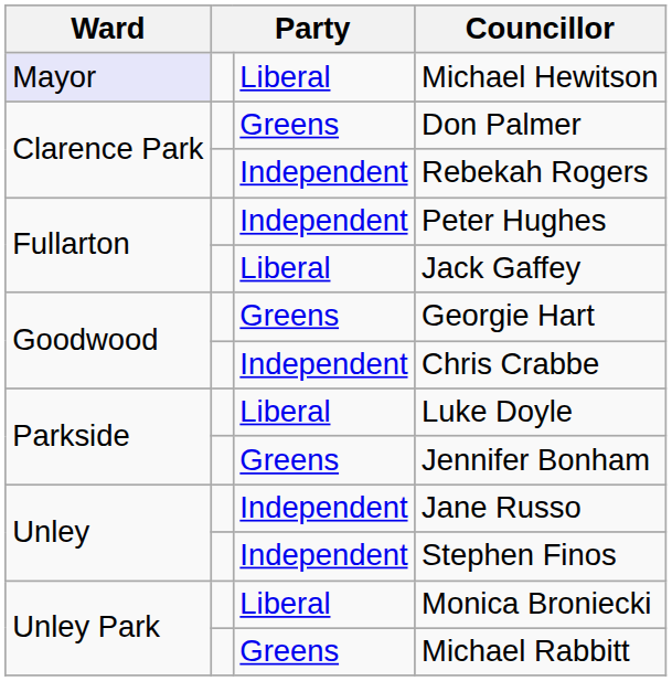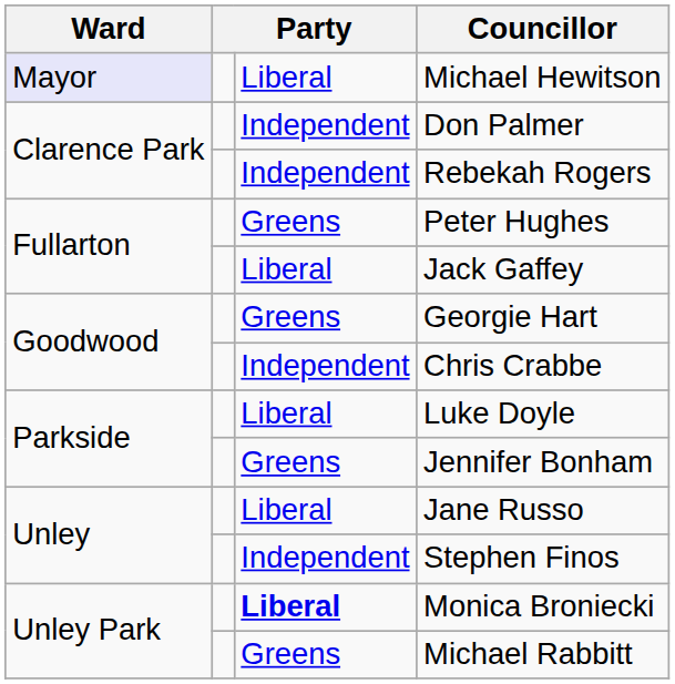 <table class="wikitable">
 <tr>
 <th>Ward</th>
 <th colspan="2">Party</th>
 <th>Councillor</th>
 </tr>
 <tr>
 <td rowspan="1" style="background: lavender;">Mayor</td>
 <td> </td>
 <td><a href='#'>Liberal</a></td>
 <td>Michael Hewitson</td>
 </tr>
 <tr>
 <td rowspan="2">Clarence Park</td>
 <td> </td>
-<td><a href='#'>Greens</a></td>
+<td><a href='#'>Independent</a></td>
 <td>Don Palmer</td>
 </tr>
 <tr>
 <td> </td>
 <td><a href='#'>Independent</a></td>
 <td>Rebekah Rogers</td>
 </tr>
 <tr>
 <td rowspan="2">Fullarton</td>
 <td> </td>
-<td><a href='#'>Independent</a></td>
+<td><a href='#'>Greens</a></td>
 <td>Peter Hughes</td>
 </tr>
 <tr>
 <td> </td>
 <td><a href='#'>Liberal</a></td>
 <td>Jack Gaffey</td>
 </tr>
 <tr>
 <td rowspan="2">Goodwood</td>
 <td> </td>
 <td><a href='#'>Greens</a></td>
 <td>Georgie Hart</td>
 </tr>
 <tr>
 <td> </td>
 <td><a href='#'>Independent</a></td>
 <td>Chris Crabbe</td>
 </tr>
 <tr>
 <td rowspan="2">Parkside</td>
 <td> </td>
 <td><a href='#'>Liberal</a></td>
 <td>Luke Doyle</td>
 </tr>
 <tr>
 <td> </td>
 <td><a href='#'>Greens</a></td>
 <td>Jennifer Bonham</td>
 </tr>
 <tr>
 <td rowspan="2">Unley</td>
 <td> </td>
-<td><a href='#'>Independent</a></td>
+<td><a href='#'>Liberal</a></td>
 <td>Jane Russo</td>
 </tr>
 <tr>
 <td> </td>
 <td><a href='#'>Independent</a></td>
 <td>Stephen Finos</td>
 </tr>
 <tr>
 <td rowspan="2">Unley Park</td>
 <td> </td>
-<td><a href='#'>Liberal</a></td>
+<td><strong><a href='#'>Liberal</a></strong></td>
 <td>Monica Broniecki</td>
 </tr>
 <tr>
 <td> </td>
 <td><a href='#'>Greens</a></td>
 <td>Michael Rabbitt</td>
 </tr>
 </table>
